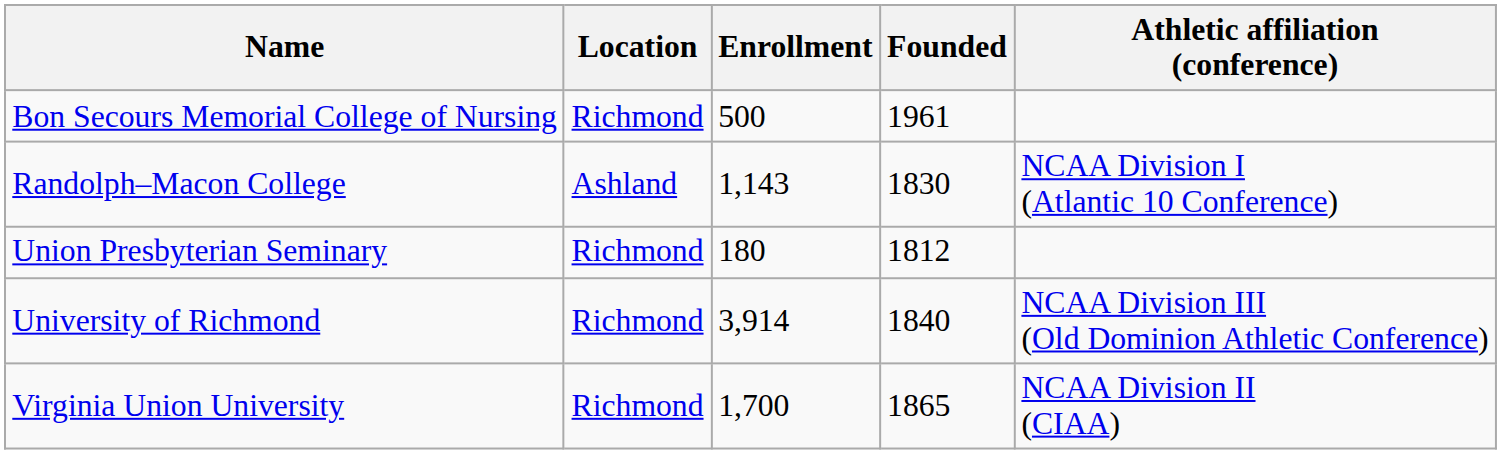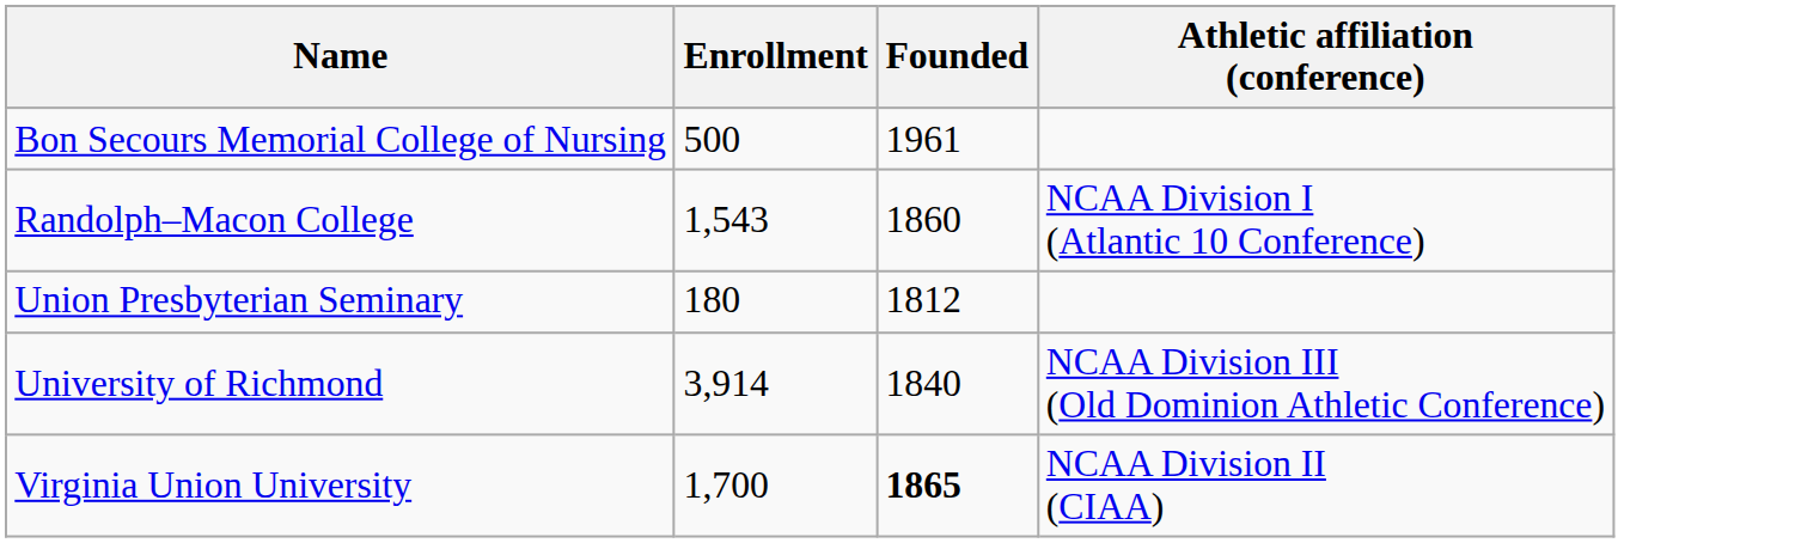 <table class="wikitable sortable" style="text-align:left;">
 <tr>
 <th>Name</th>
-<th>Location</th>
 <th>Enrollment</th>
 <th>Founded</th>
 <th>Athletic affiliation<br>(conference)</th>
 </tr>
 <tr>
 <td><a href='#'>Bon Secours Memorial College of Nursing</a></td>
-<td><a href='#'>Richmond</a></td>
 <td>500</td>
 <td>1961</td>
 <td></td>
 </tr>
 <tr>
 <td><a href='#'>Randolph–Macon College</a></td>
-<td><a href='#'>Ashland</a></td>
-<td>1,143</td>
-<td>1830</td>
+<td>1,543</td>
+<td>1860</td>
 <td><a href='#'>NCAA Division I</a><br>(<a href='#'>Atlantic 10 Conference</a>)</td>
 </tr>
 <tr>
 <td><a href='#'>Union Presbyterian Seminary</a></td>
-<td><a href='#'>Richmond</a></td>
 <td>180</td>
 <td>1812</td>
 <td></td>
 </tr>
 <tr>
 <td><a href='#'>University of Richmond</a></td>
-<td><a href='#'>Richmond</a></td>
 <td>3,914</td>
 <td>1840</td>
 <td><a href='#'>NCAA Division III</a><br>(<a href='#'>Old Dominion Athletic Conference</a>)</td>
 </tr>
 <tr>
 <td><a href='#'>Virginia Union University</a></td>
-<td><a href='#'>Richmond</a></td>
 <td>1,700</td>
-<td>1865</td>
+<td><strong>1865</strong></td>
 <td><a href='#'>NCAA Division II</a><br>(<a href='#'>CIAA</a>)</td>
 </tr>
 </table>
